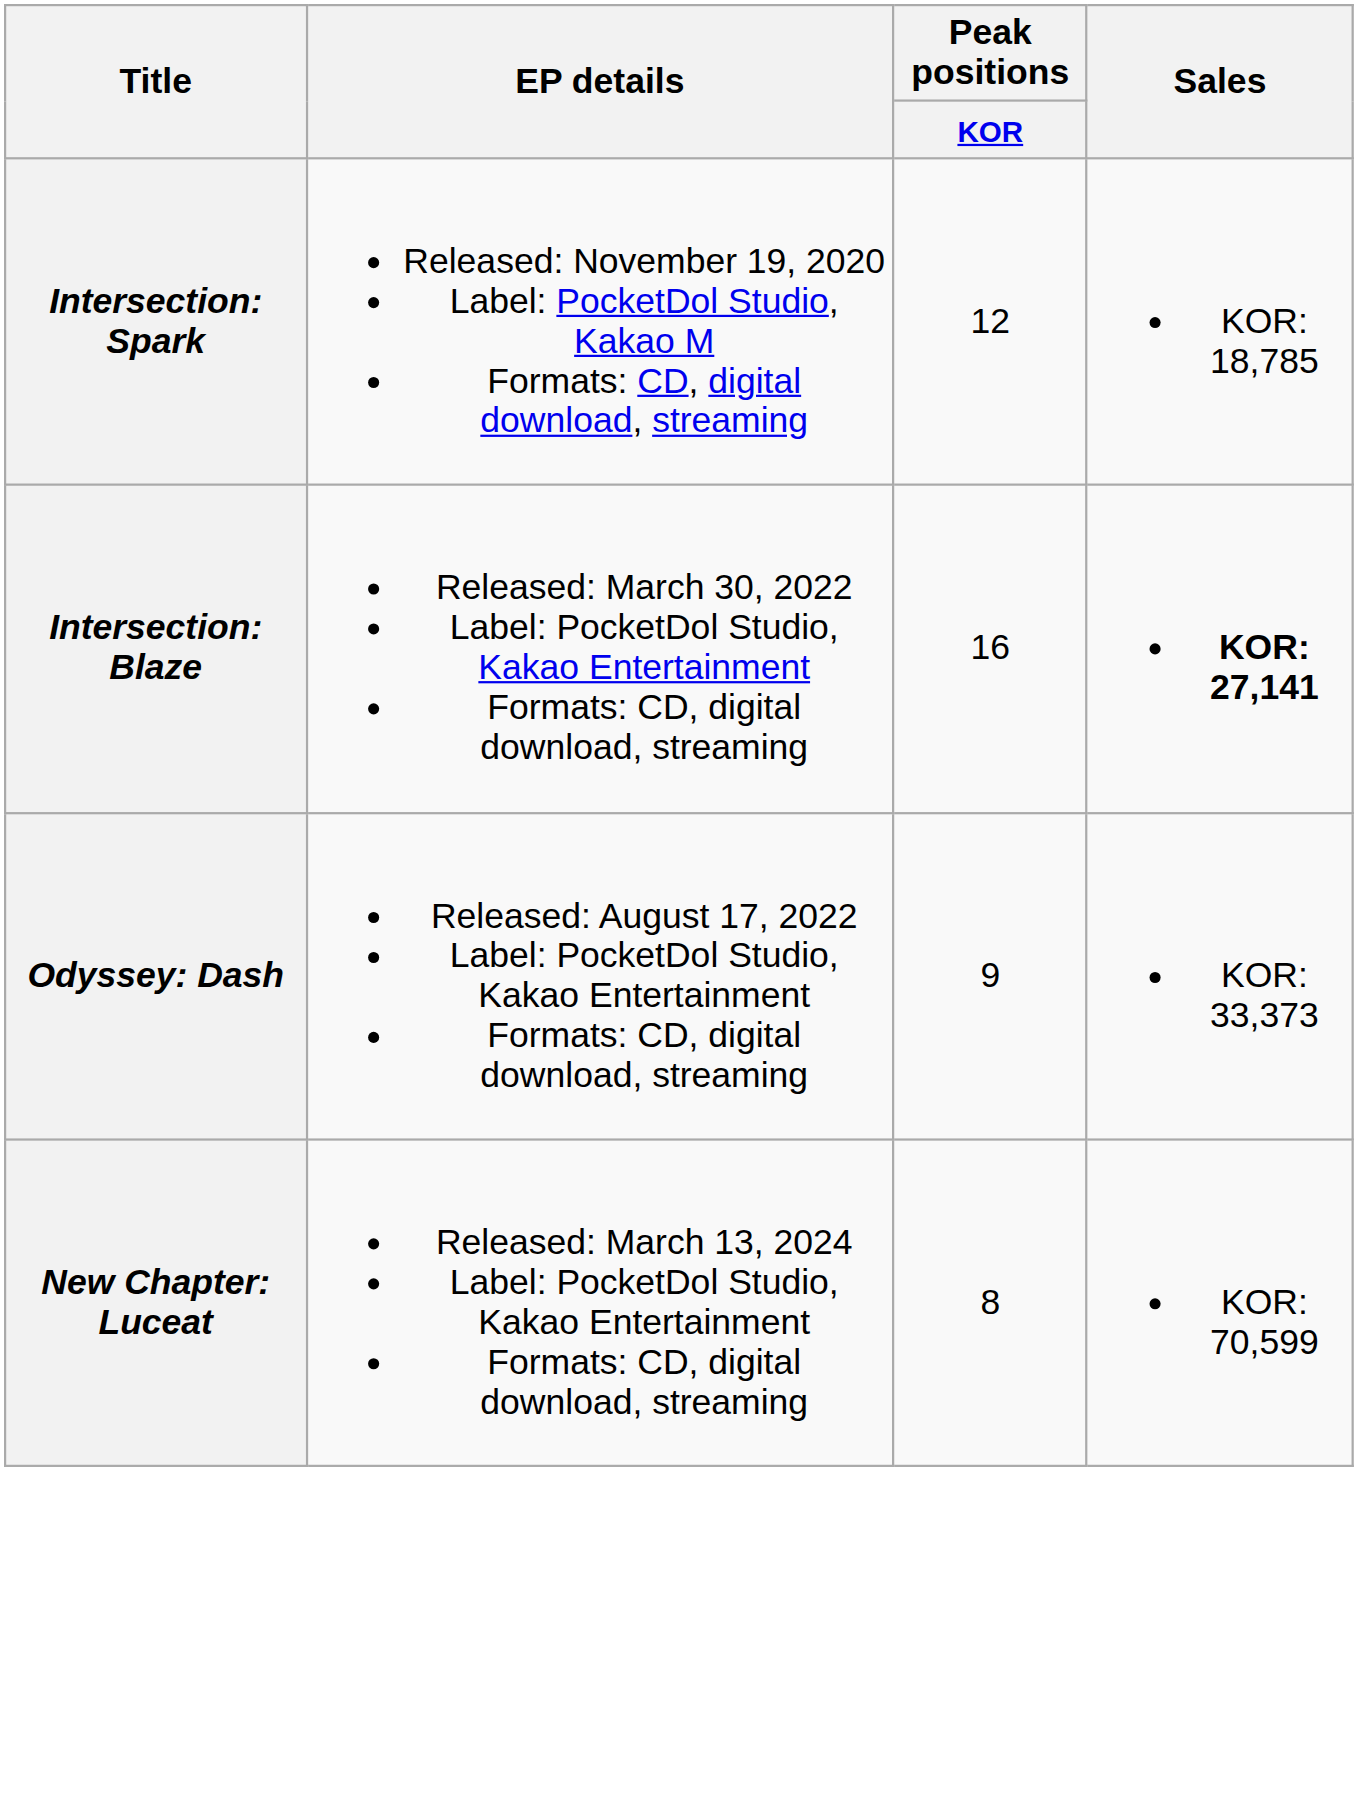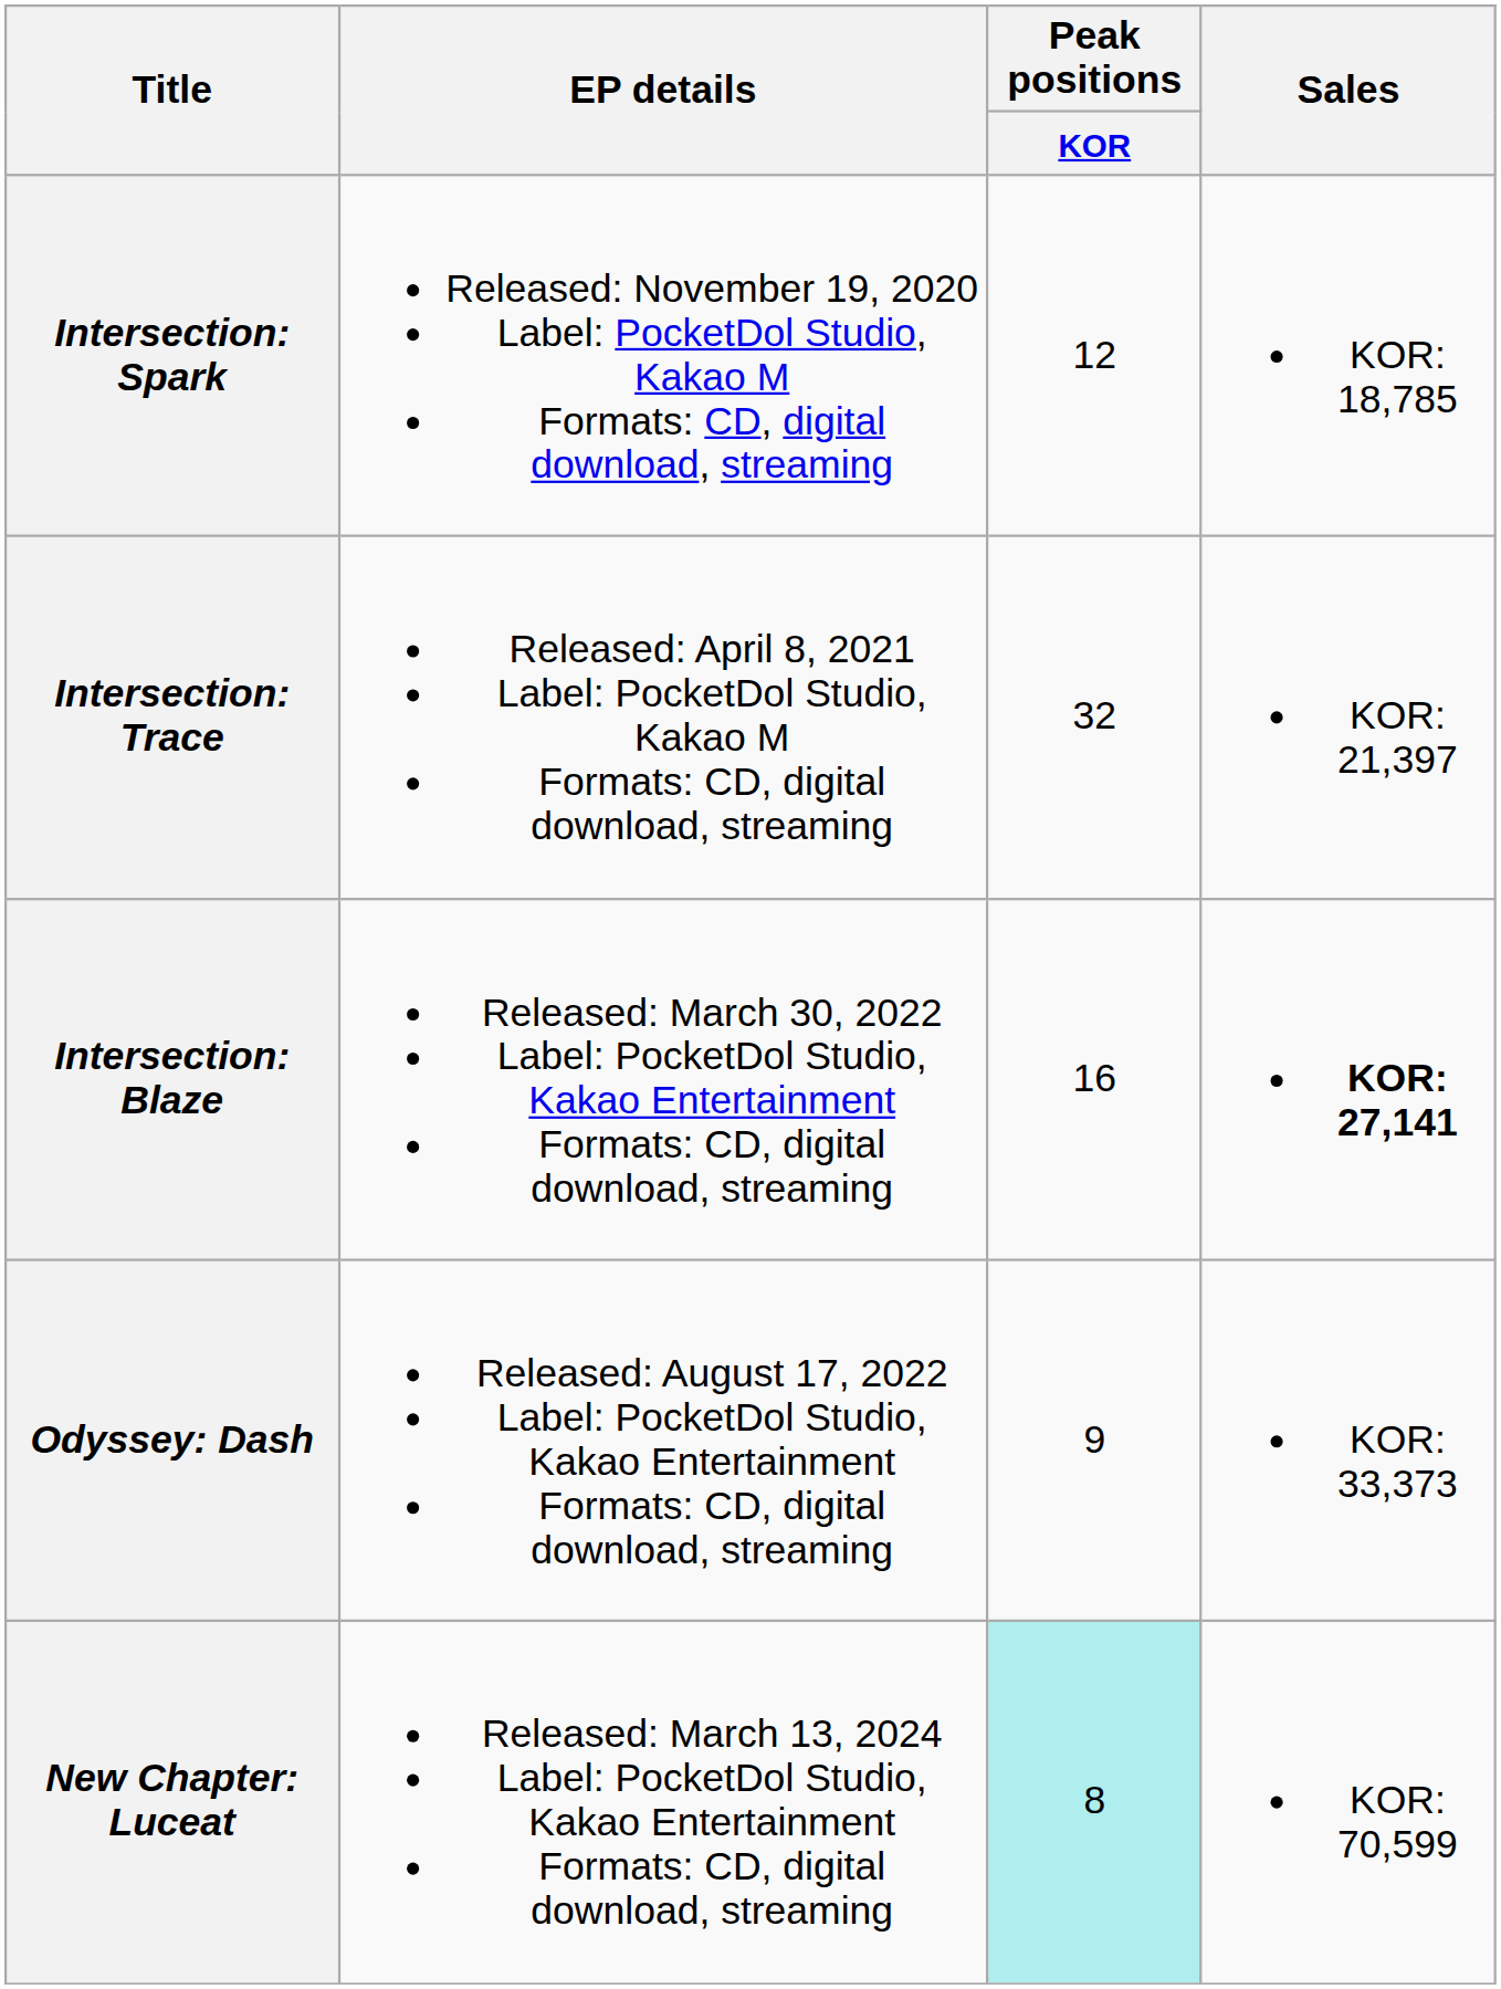 <table class="wikitable plainrowheaders" style="text-align:center;">
 <tr>
 <th scope="col" rowspan="2">Title</th>
 <th scope="col" rowspan="2">EP details</th>
 <th scope="col" style="width:5em;">Peak positions</th>
 <th scope="col" rowspan="2">Sales</th>
 </tr>
 <tr>
 <th><small><a href='#'>KOR</a></small><br></th>
 </tr>
 <tr>
 <th scope="row"><em>Intersection: Spark</em></th>
 <td><br><ul><li>Released: November 19, 2020</li><li>Label: <a href='#'>PocketDol Studio</a>, <a href='#'>Kakao M</a></li><li>Formats: <a href='#'>CD</a>, <a href='#'>digital download</a>, <a href='#'>streaming</a></li></ul></td>
 <td>12</td>
 <td><br><ul><li>KOR: 18,785</li></ul></td>
 </tr>
 <tr>
+<th scope="row"><em>Intersection: Trace</em></th>
+<td><br><ul><li>Released: April 8, 2021</li><li>Label: PocketDol Studio, Kakao M</li><li>Formats: CD, digital download, streaming</li></ul></td>
+<td>32</td>
+<td><br><ul><li>KOR: 21,397</li></ul></td>
+</tr>
+<tr>
 <th scope="row"><em>Intersection: Blaze</em></th>
 <td><br><ul><li>Released: March 30, 2022</li><li>Label: PocketDol Studio, <a href='#'>Kakao Entertainment</a></li><li>Formats: CD, digital download, streaming</li></ul></td>
 <td>16</td>
 <td><strong><br><ul><li>KOR: 27,141</li></ul></strong></td>
 </tr>
 <tr>
 <th scope="row"><em>Odyssey: Dash</em></th>
 <td><br><ul><li>Released: August 17, 2022</li><li>Label: PocketDol Studio, Kakao Entertainment</li><li>Formats: CD, digital download, streaming</li></ul></td>
 <td>9</td>
 <td><br><ul><li>KOR: 33,373</li></ul></td>
 </tr>
 <tr>
 <th scope="row"><em>New Chapter: Luceat</em></th>
 <td><br><ul><li>Released: March 13, 2024</li><li>Label: PocketDol Studio, Kakao Entertainment</li><li>Formats: CD, digital download, streaming</li></ul></td>
-<td>8</td>
+<td style="background: paleturquoise;">8</td>
 <td><br><ul><li>KOR: 70,599</li></ul></td>
 </tr>
 </table>
